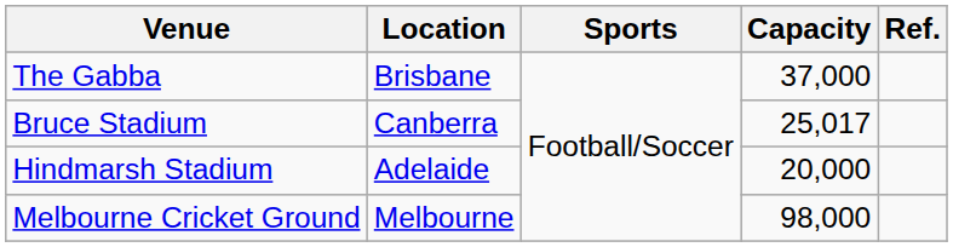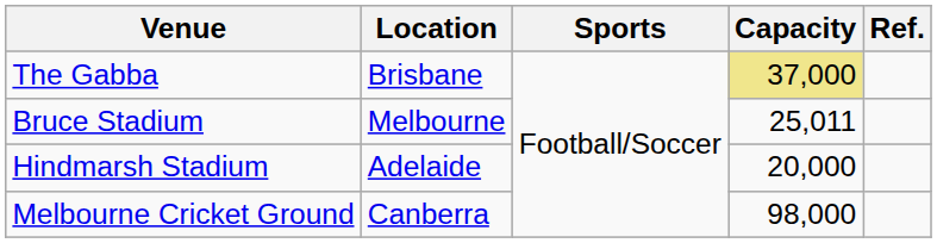 <table class="wikitable sortable">
 <tr>
 <th>Venue</th>
 <th>Location</th>
 <th>Sports</th>
 <th>Capacity</th>
 <th class="unsortable">Ref.</th>
 </tr>
 <tr>
 <td><a href='#'>The Gabba</a></td>
 <td><a href='#'>Brisbane</a></td>
 <td rowspan="4">Football/Soccer</td>
-<td align="right">37,000</td>
+<td align="right" style="background: khaki;">37,000</td>
 <td align=center></td>
 </tr>
 <tr>
 <td><a href='#'>Bruce Stadium</a></td>
-<td><a href='#'>Canberra</a></td>
-<td align="right">25,017</td>
+<td><a href='#'>Melbourne</a></td>
+<td align="right">25,011</td>
 <td align=center></td>
 </tr>
 <tr>
 <td><a href='#'>Hindmarsh Stadium</a></td>
 <td><a href='#'>Adelaide</a></td>
 <td align="right">20,000</td>
 <td align=center></td>
 </tr>
 <tr>
 <td><a href='#'>Melbourne Cricket Ground</a></td>
-<td><a href='#'>Melbourne</a></td>
+<td><a href='#'>Canberra</a></td>
 <td align="right">98,000</td>
 <td align=center></td>
 </tr>
 </table>
